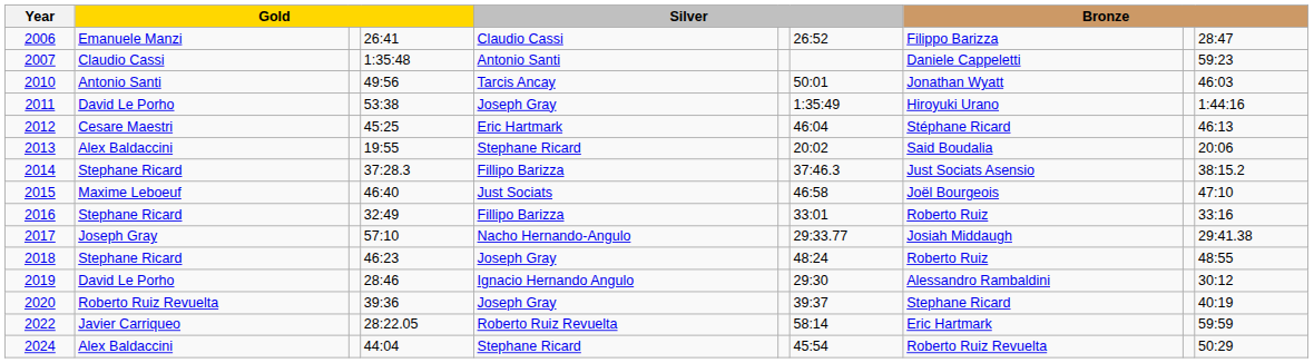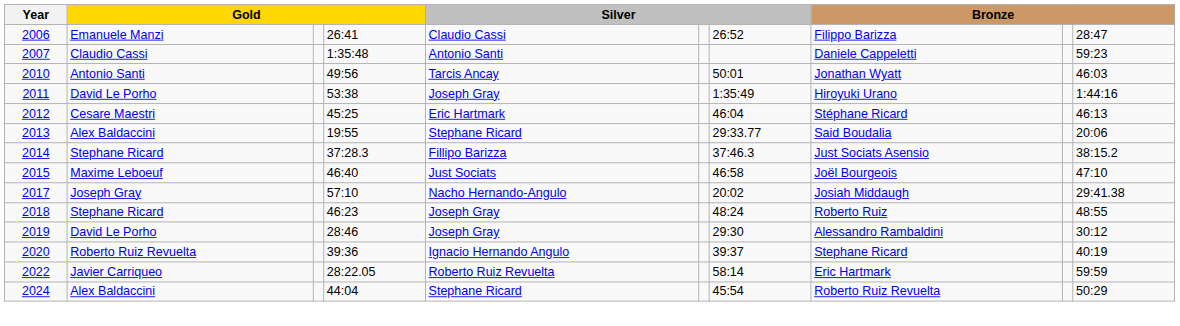 <table class="wikitable" style="width:85%; font-size:90%">
 <tr>
 <th>Year</th>
 <th colspan=3 style="width:170px; background:gold">Gold</th>
 <th colspan=3 style="width:170px; background:silver">Silver</th>
 <th colspan=3 style="width:170px; background:#cc9966">Bronze</th>
 </tr>
 <tr>
 <td align=center><a href='#'>2006</a></td>
 <td align=left><a href='#'>Emanuele Manzi</a></td>
 <td align=left></td>
 <td>26:41</td>
 <td align=left><a href='#'>Claudio Cassi</a></td>
 <td align=left></td>
 <td>26:52</td>
 <td align=left><a href='#'>Filippo Barizza</a></td>
 <td align=left></td>
 <td>28:47</td>
 </tr>
 <tr>
 <td align=center><a href='#'>2007</a></td>
 <td align=left><a href='#'>Claudio Cassi</a></td>
 <td align=left></td>
 <td>1:35:48</td>
 <td align=left><a href='#'>Antonio Santi</a></td>
 <td align=left></td>
 <td></td>
 <td align=left><a href='#'>Daniele Cappeletti</a></td>
 <td align=left></td>
 <td>59:23</td>
 </tr>
 <tr>
 <td align=center><a href='#'>2010</a></td>
 <td align=left><a href='#'>Antonio Santi</a></td>
 <td align=left></td>
 <td>49:56</td>
 <td align=left><a href='#'>Tarcis Ancay</a></td>
 <td align=left></td>
 <td>50:01</td>
 <td align=left><a href='#'>Jonathan Wyatt</a></td>
 <td align=left></td>
 <td>46:03</td>
 </tr>
 <tr>
 <td align=center><a href='#'>2011</a></td>
 <td align=left><a href='#'>David Le Porho</a></td>
 <td align=left></td>
 <td>53:38</td>
 <td align=left><a href='#'>Joseph Gray</a></td>
 <td align=left></td>
 <td>1:35:49</td>
 <td align=left><a href='#'>Hiroyuki Urano</a></td>
 <td align=left></td>
 <td>1:44:16</td>
 </tr>
 <tr>
 <td align=center><a href='#'>2012</a></td>
 <td align=left><a href='#'>Cesare Maestri</a></td>
 <td align=left></td>
 <td>45:25</td>
 <td align=left><a href='#'>Eric Hartmark</a></td>
 <td align=left></td>
 <td>46:04</td>
 <td align=left><a href='#'>Stéphane Ricard</a></td>
 <td align=left></td>
 <td>46:13</td>
 </tr>
 <tr>
 <td align=center><a href='#'>2013</a></td>
 <td align=left><a href='#'>Alex Baldaccini</a></td>
 <td align=left></td>
 <td>19:55</td>
 <td align=left><a href='#'>Stephane Ricard</a></td>
 <td align=left></td>
-<td>20:02</td>
+<td>29:33.77</td>
 <td align=left><a href='#'>Said Boudalia</a></td>
 <td align=left></td>
 <td>20:06</td>
 </tr>
 <tr>
 <td align=center><a href='#'>2014</a></td>
 <td align=left><a href='#'>Stephane Ricard</a></td>
 <td align=left></td>
 <td>37:28.3</td>
 <td align=left><a href='#'>Fillipo Barizza</a></td>
 <td align=left></td>
 <td>37:46.3</td>
 <td align=left><a href='#'>Just Sociats Asensio</a></td>
 <td align=left></td>
 <td>38:15.2</td>
 </tr>
 <tr>
 <td align=center><a href='#'>2015</a></td>
 <td align=left><a href='#'>Maxime Leboeuf</a></td>
 <td align=left></td>
 <td>46:40</td>
 <td align=left><a href='#'>Just Sociats</a></td>
 <td align=left></td>
 <td>46:58</td>
 <td align=left><a href='#'>Joël Bourgeois</a></td>
 <td align=left></td>
 <td>47:10</td>
 </tr>
 <tr>
-<td align=center><a href='#'>2016</a></td>
-<td align=left><a href='#'>Stephane Ricard</a></td>
-<td align=left></td>
-<td>32:49</td>
-<td align=left><a href='#'>Fillipo Barizza</a></td>
-<td align=left></td>
-<td>33:01</td>
-<td align=left><a href='#'>Roberto Ruiz</a></td>
-<td align=left></td>
-<td>33:16</td>
-</tr>
-<tr>
 <td align=center><a href='#'>2017</a></td>
 <td align=left><a href='#'>Joseph Gray</a></td>
 <td align=left></td>
 <td>57:10</td>
 <td align=left><a href='#'>Nacho Hernando-Angulo</a></td>
 <td align=left></td>
-<td>29:33.77</td>
+<td>20:02</td>
 <td align=left><a href='#'>Josiah Middaugh</a></td>
 <td align=left></td>
 <td>29:41.38</td>
 </tr>
 <tr>
 <td align=center><a href='#'>2018</a></td>
 <td align=left><a href='#'>Stephane Ricard</a></td>
 <td align=left></td>
 <td>46:23</td>
 <td align=left><a href='#'>Joseph Gray</a></td>
 <td align=left></td>
 <td>48:24</td>
 <td align=left><a href='#'>Roberto Ruiz</a></td>
 <td align=left></td>
 <td>48:55</td>
 </tr>
 <tr>
 <td align=center><a href='#'>2019</a></td>
 <td align=left><a href='#'>David Le Porho</a></td>
 <td align=left></td>
 <td>28:46</td>
-<td align=left><a href='#'>Ignacio Hernando Angulo</a></td>
+<td align=left><a href='#'>Joseph Gray</a></td>
 <td align=left></td>
 <td>29:30</td>
 <td align=left><a href='#'>Alessandro Rambaldini</a></td>
 <td align=left></td>
 <td>30:12</td>
 </tr>
 <tr>
 <td align=center><a href='#'>2020</a></td>
 <td align=left><a href='#'>Roberto Ruiz Revuelta</a></td>
 <td align=left></td>
 <td>39:36</td>
-<td align=left><a href='#'>Joseph Gray</a></td>
+<td align=left><a href='#'>Ignacio Hernando Angulo</a></td>
 <td align=left></td>
 <td>39:37</td>
 <td align=left><a href='#'>Stephane Ricard</a></td>
 <td align=left></td>
 <td>40:19</td>
 </tr>
 <tr>
 <td align=center><a href='#'>2022</a></td>
 <td align=left><a href='#'>Javier Carriqueo</a></td>
 <td align=left></td>
 <td>28:22.05</td>
 <td align=left><a href='#'>Roberto Ruiz Revuelta</a></td>
 <td align=left></td>
 <td>58:14</td>
 <td align=left><a href='#'>Eric Hartmark</a></td>
 <td align=left></td>
 <td>59:59</td>
 </tr>
 <tr>
 <td align=center><a href='#'>2024</a></td>
 <td align=left><a href='#'>Alex Baldaccini</a></td>
 <td align=left></td>
 <td>44:04</td>
 <td align=left><a href='#'>Stephane Ricard</a></td>
 <td align=left></td>
 <td>45:54</td>
 <td align=left><a href='#'>Roberto Ruiz Revuelta</a></td>
 <td align=left></td>
 <td>50:29</td>
 </tr>
 </table>
